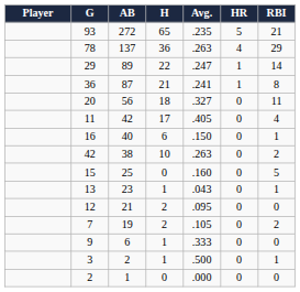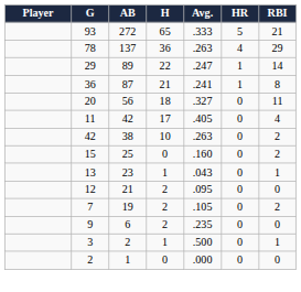 <table class="wikitable sortable" style="text-align:center;">
 <tr>
 <th style="background:#1c2841;color:white;" width="16%">Player</th>
 <th style="background:#1c2841;color:white;" width="9%">G</th>
 <th style="background:#1c2841;color:white;" width="9%">AB</th>
 <th style="background:#1c2841;color:white;" width="9%">H</th>
 <th style="background:#1c2841;color:white;" width="9%">Avg.</th>
 <th style="background:#1c2841;color:white;" width="9%">HR</th>
 <th style="background:#1c2841;color:white;" width="9%">RBI</th>
 </tr>
 <tr align="center">
 <td></td>
 <td>93</td>
 <td>272</td>
 <td>65</td>
-<td>.235</td>
+<td>.333</td>
 <td>5</td>
 <td>21</td>
 </tr>
 <tr align="center">
 <td></td>
 <td>78</td>
 <td>137</td>
 <td>36</td>
 <td>.263</td>
 <td>4</td>
 <td>29</td>
 </tr>
 <tr align="center">
 <td></td>
 <td>29</td>
 <td>89</td>
 <td>22</td>
 <td>.247</td>
 <td>1</td>
 <td>14</td>
 </tr>
 <tr align="center">
 <td></td>
 <td>36</td>
 <td>87</td>
 <td>21</td>
 <td>.241</td>
 <td>1</td>
 <td>8</td>
 </tr>
 <tr align="center">
 <td></td>
 <td>20</td>
 <td>56</td>
 <td>18</td>
 <td>.327</td>
 <td>0</td>
 <td>11</td>
 </tr>
 <tr align="center">
 <td></td>
 <td>11</td>
 <td>42</td>
 <td>17</td>
 <td>.405</td>
 <td>0</td>
 <td>4</td>
 </tr>
 <tr align="center">
 <td></td>
-<td>16</td>
-<td>40</td>
-<td>6</td>
-<td>.150</td>
-<td>0</td>
-<td>1</td>
-</tr>
-<tr align="center">
-<td></td>
 <td>42</td>
 <td>38</td>
 <td>10</td>
 <td>.263</td>
 <td>0</td>
 <td>2</td>
 </tr>
 <tr align="center">
 <td></td>
 <td>15</td>
 <td>25</td>
 <td>0</td>
 <td>.160</td>
 <td>0</td>
-<td>5</td>
+<td>2</td>
 </tr>
 <tr align="center">
 <td></td>
 <td>13</td>
 <td>23</td>
 <td>1</td>
 <td>.043</td>
 <td>0</td>
 <td>1</td>
 </tr>
 <tr align="center">
 <td></td>
 <td>12</td>
 <td>21</td>
 <td>2</td>
 <td>.095</td>
 <td>0</td>
 <td>0</td>
 </tr>
 <tr align="center">
 <td></td>
 <td>7</td>
 <td>19</td>
 <td>2</td>
 <td>.105</td>
 <td>0</td>
 <td>2</td>
 </tr>
 <tr align="center">
 <td></td>
 <td>9</td>
 <td>6</td>
-<td>1</td>
-<td>.333</td>
+<td>2</td>
+<td>.235</td>
 <td>0</td>
 <td>0</td>
 </tr>
 <tr align="center">
 <td></td>
 <td>3</td>
 <td>2</td>
 <td>1</td>
 <td>.500</td>
 <td>0</td>
 <td>1</td>
 </tr>
 <tr align="center">
 <td></td>
 <td>2</td>
 <td>1</td>
 <td>0</td>
 <td>.000</td>
 <td>0</td>
 <td>0</td>
 </tr>
 </table>
